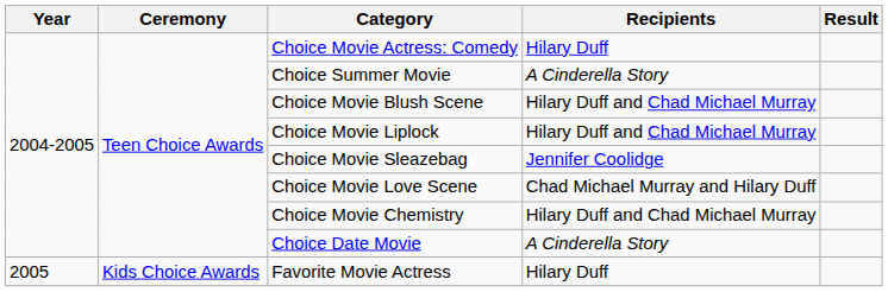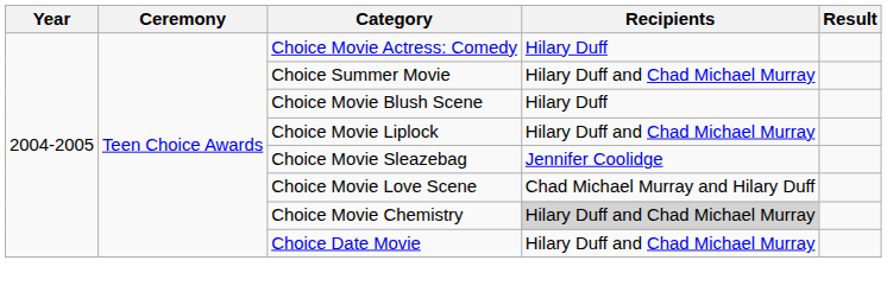 <table class="wikitable sortable">
 <tr>
 <th align="left">Year</th>
 <th align="left">Ceremony</th>
 <th align="left">Category</th>
 <th align="left">Recipients</th>
 <th align="left">Result</th>
 </tr>
 <tr>
 <td rowspan="8">2004-2005</td>
 <td rowspan="8"><a href='#'>Teen Choice Awards</a></td>
 <td><a href='#'>Choice Movie Actress: Comedy</a></td>
 <td><a href='#'>Hilary Duff</a></td>
 <td></td>
 </tr>
 <tr>
 <td>Choice Summer Movie</td>
-<td><em>A Cinderella Story</em></td>
+<td>Hilary Duff and <a href='#'>Chad Michael Murray</a></td>
 <td></td>
 </tr>
 <tr>
 <td>Choice Movie Blush Scene</td>
-<td>Hilary Duff and <a href='#'>Chad Michael Murray</a></td>
+<td>Hilary Duff</td>
 <td></td>
 </tr>
 <tr>
 <td>Choice Movie Liplock</td>
 <td>Hilary Duff and <a href='#'>Chad Michael Murray</a></td>
 <td></td>
 </tr>
 <tr>
 <td>Choice Movie Sleazebag</td>
 <td><a href='#'>Jennifer Coolidge</a></td>
 <td></td>
 </tr>
 <tr>
 <td>Choice Movie Love Scene</td>
 <td>Chad Michael Murray and Hilary Duff</td>
 <td></td>
 </tr>
 <tr>
 <td>Choice Movie Chemistry</td>
-<td>Hilary Duff and Chad Michael Murray</td>
+<td style="background: lightgrey;">Hilary Duff and Chad Michael Murray</td>
 <td></td>
 </tr>
 <tr>
 <td><a href='#'>Choice Date Movie</a></td>
-<td><em>A Cinderella Story</em></td>
-<td></td>
-</tr>
-<tr>
-<td>2005</td>
-<td><a href='#'>Kids Choice Awards</a></td>
-<td>Favorite Movie Actress</td>
-<td>Hilary Duff</td>
+<td>Hilary Duff and <a href='#'>Chad Michael Murray</a></td>
 <td></td>
 </tr>
 </table>
